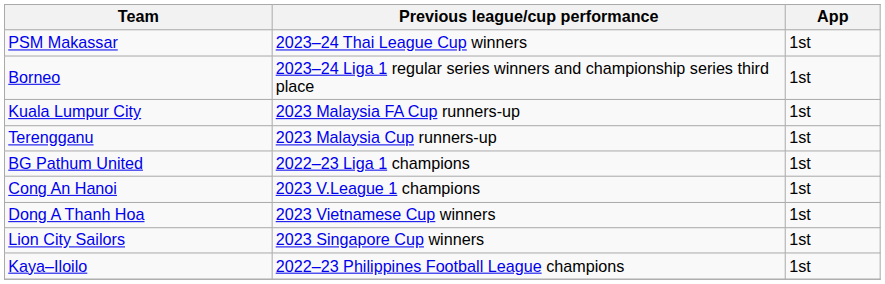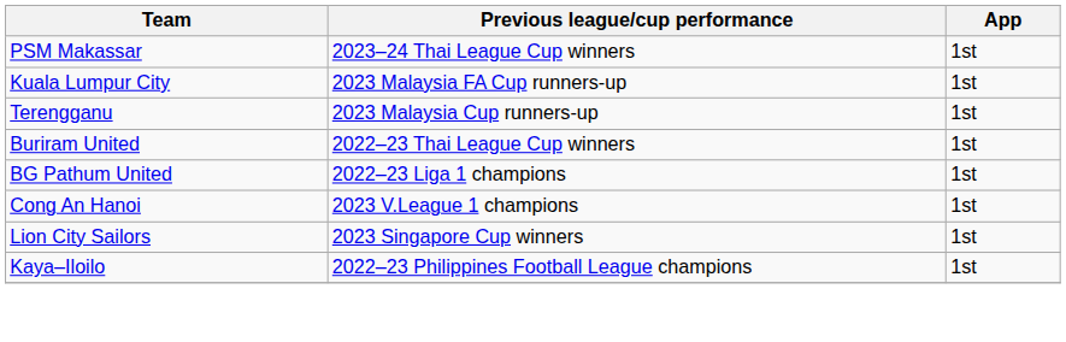 <table class="wikitable">
 <tr>
 <th width=300>Team</th>
 <th width=600>Previous league/cup performance</th>
 <th width=100>App<br></th>
 </tr>
 <tr>
 <td> <a href='#'>PSM Makassar</a></td>
 <td><a href='#'>2023–24 Thai League Cup</a> winners</td>
-<td>1st</td>
-</tr>
-<tr>
-<td> <a href='#'>Borneo</a></td>
-<td><a href='#'>2023–24 Liga 1</a> regular series winners and championship series third place</td>
 <td>1st</td>
 </tr>
 <tr>
 <td> <a href='#'>Kuala Lumpur City</a></td>
 <td><a href='#'>2023 Malaysia FA Cup</a> runners-up</td>
 <td>1st</td>
 </tr>
 <tr>
 <td> <a href='#'>Terengganu</a></td>
 <td><a href='#'>2023 Malaysia Cup</a> runners-up</td>
 <td>1st</td>
 </tr>
 <tr>
+<td> <a href='#'>Buriram United</a></td>
+<td><a href='#'>2022–23 Thai League Cup</a> winners</td>
+<td>1st</td>
+</tr>
+<tr>
 <td> <a href='#'>BG Pathum United</a></td>
 <td><a href='#'>2022–23 Liga 1</a> champions</td>
 <td>1st</td>
 </tr>
 <tr>
 <td> <a href='#'>Cong An Hanoi</a></td>
 <td><a href='#'>2023 V.League 1</a> champions</td>
-<td>1st</td>
-</tr>
-<tr>
-<td> <a href='#'>Dong A Thanh Hoa</a></td>
-<td><a href='#'>2023 Vietnamese Cup</a> winners</td>
 <td>1st</td>
 </tr>
 <tr>
 <td> <a href='#'>Lion City Sailors</a></td>
 <td><a href='#'>2023 Singapore Cup</a> winners</td>
 <td>1st</td>
 </tr>
 <tr>
 <td> <a href='#'>Kaya–Iloilo</a></td>
 <td><a href='#'>2022–23 Philippines Football League</a> champions</td>
 <td>1st</td>
 </tr>
 <tr>
 </tr>
 </table>
